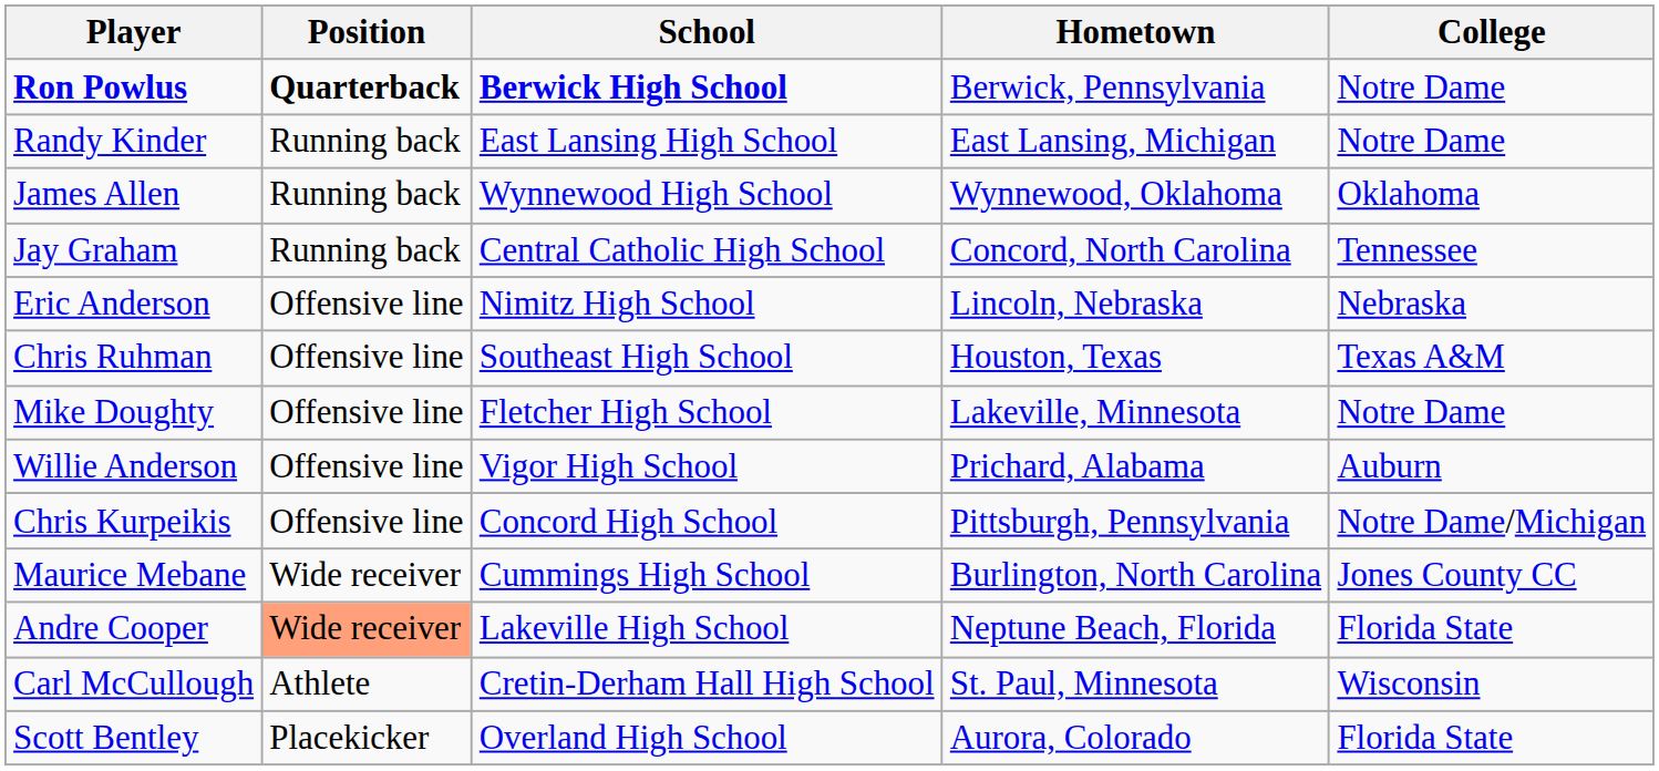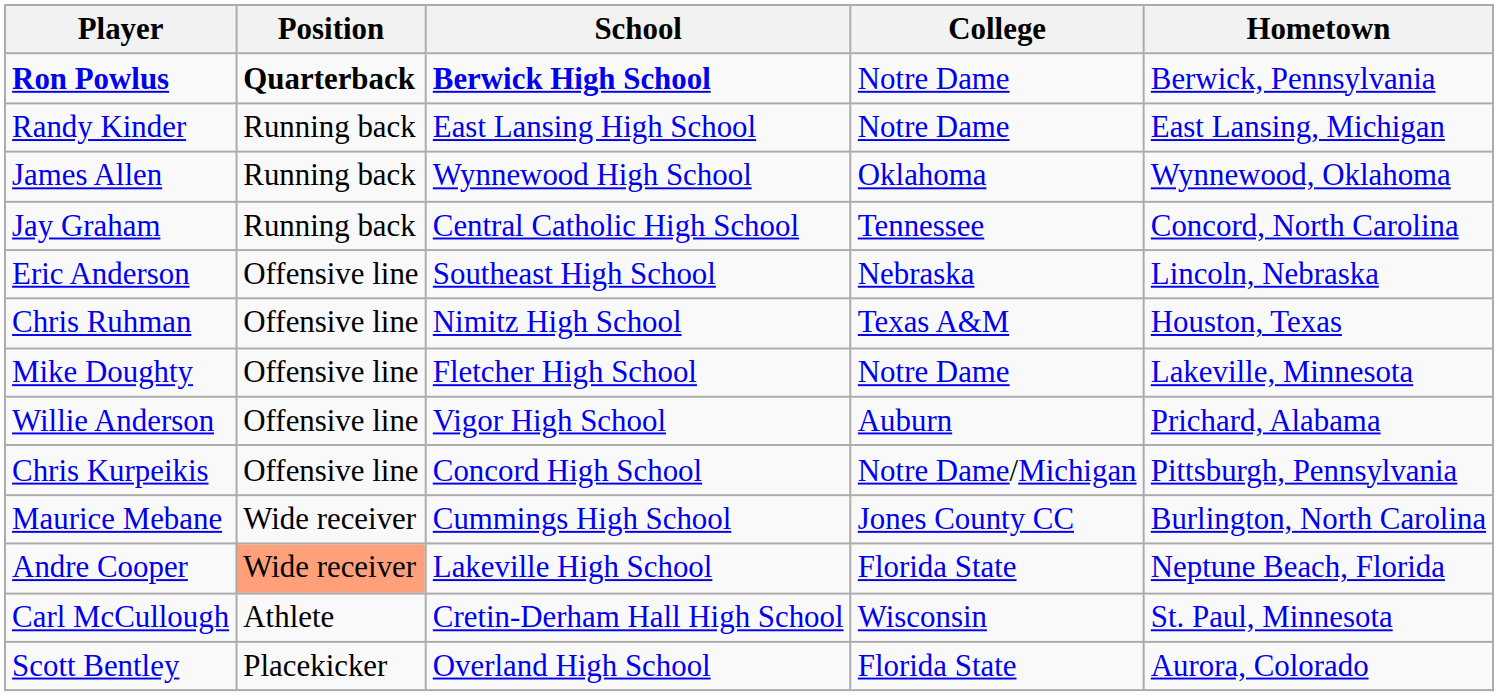 <table class="wikitable">
 <tr>
 <th>Player</th>
 <th>Position</th>
 <th>School</th>
+<th>College</th>
 <th>Hometown</th>
-<th>College</th>
 </tr>
 <tr>
 <td><strong><a href='#'>Ron Powlus</a></strong></td>
 <td><strong>Quarterback</strong></td>
 <td><strong><a href='#'>Berwick High School</a></strong></td>
+<td><a href='#'>Notre Dame</a></td>
 <td><a href='#'>Berwick, Pennsylvania</a></td>
-<td><a href='#'>Notre Dame</a></td>
 </tr>
 <tr>
 <td><a href='#'>Randy Kinder</a></td>
 <td>Running back</td>
 <td><a href='#'>East Lansing High School</a></td>
+<td><a href='#'>Notre Dame</a></td>
 <td><a href='#'>East Lansing, Michigan</a></td>
-<td><a href='#'>Notre Dame</a></td>
 </tr>
 <tr>
 <td><a href='#'>James Allen</a></td>
 <td>Running back</td>
 <td><a href='#'>Wynnewood High School</a></td>
+<td><a href='#'>Oklahoma</a></td>
 <td><a href='#'>Wynnewood, Oklahoma</a></td>
-<td><a href='#'>Oklahoma</a></td>
 </tr>
 <tr>
 <td><a href='#'>Jay Graham</a></td>
 <td>Running back</td>
 <td><a href='#'>Central Catholic High School</a></td>
+<td><a href='#'>Tennessee</a></td>
 <td><a href='#'>Concord, North Carolina</a></td>
-<td><a href='#'>Tennessee</a></td>
 </tr>
 <tr>
 <td><a href='#'>Eric Anderson</a></td>
 <td>Offensive line</td>
-<td><a href='#'>Nimitz High School</a></td>
+<td><a href='#'>Southeast High School</a></td>
+<td><a href='#'>Nebraska</a></td>
 <td><a href='#'>Lincoln, Nebraska</a></td>
-<td><a href='#'>Nebraska</a></td>
 </tr>
 <tr>
 <td><a href='#'>Chris Ruhman</a></td>
 <td>Offensive line</td>
-<td><a href='#'>Southeast High School</a></td>
+<td><a href='#'>Nimitz High School</a></td>
+<td><a href='#'>Texas A&M</a></td>
 <td><a href='#'>Houston, Texas</a></td>
-<td><a href='#'>Texas A&M</a></td>
 </tr>
 <tr>
 <td><a href='#'>Mike Doughty</a></td>
 <td>Offensive line</td>
 <td><a href='#'>Fletcher High School</a></td>
+<td><a href='#'>Notre Dame</a></td>
 <td><a href='#'>Lakeville, Minnesota</a></td>
-<td><a href='#'>Notre Dame</a></td>
 </tr>
 <tr>
 <td><a href='#'>Willie Anderson</a></td>
 <td>Offensive line</td>
 <td><a href='#'>Vigor High School</a></td>
+<td><a href='#'>Auburn</a></td>
 <td><a href='#'>Prichard, Alabama</a></td>
-<td><a href='#'>Auburn</a></td>
 </tr>
 <tr>
 <td><a href='#'>Chris Kurpeikis</a></td>
 <td>Offensive line</td>
 <td><a href='#'>Concord High School</a></td>
+<td><a href='#'>Notre Dame</a>/<a href='#'>Michigan</a></td>
 <td><a href='#'>Pittsburgh, Pennsylvania</a></td>
-<td><a href='#'>Notre Dame</a>/<a href='#'>Michigan</a></td>
 </tr>
 <tr>
 <td><a href='#'>Maurice Mebane</a></td>
 <td>Wide receiver</td>
 <td><a href='#'>Cummings High School</a></td>
+<td><a href='#'>Jones County CC</a></td>
 <td><a href='#'>Burlington, North Carolina</a></td>
-<td><a href='#'>Jones County CC</a></td>
 </tr>
 <tr>
 <td><a href='#'>Andre Cooper</a></td>
 <td style="background: lightsalmon;">Wide receiver</td>
 <td><a href='#'>Lakeville High School</a></td>
+<td><a href='#'>Florida State</a></td>
 <td><a href='#'>Neptune Beach, Florida</a></td>
-<td><a href='#'>Florida State</a></td>
 </tr>
 <tr>
 <td><a href='#'>Carl McCullough</a></td>
 <td>Athlete</td>
 <td><a href='#'>Cretin-Derham Hall High School</a></td>
+<td><a href='#'>Wisconsin</a></td>
 <td><a href='#'>St. Paul, Minnesota</a></td>
-<td><a href='#'>Wisconsin</a></td>
 </tr>
 <tr>
 <td><a href='#'>Scott Bentley</a></td>
 <td>Placekicker</td>
 <td><a href='#'>Overland High School</a></td>
+<td><a href='#'>Florida State</a></td>
 <td><a href='#'>Aurora, Colorado</a></td>
-<td><a href='#'>Florida State</a></td>
 </tr>
 </table>
